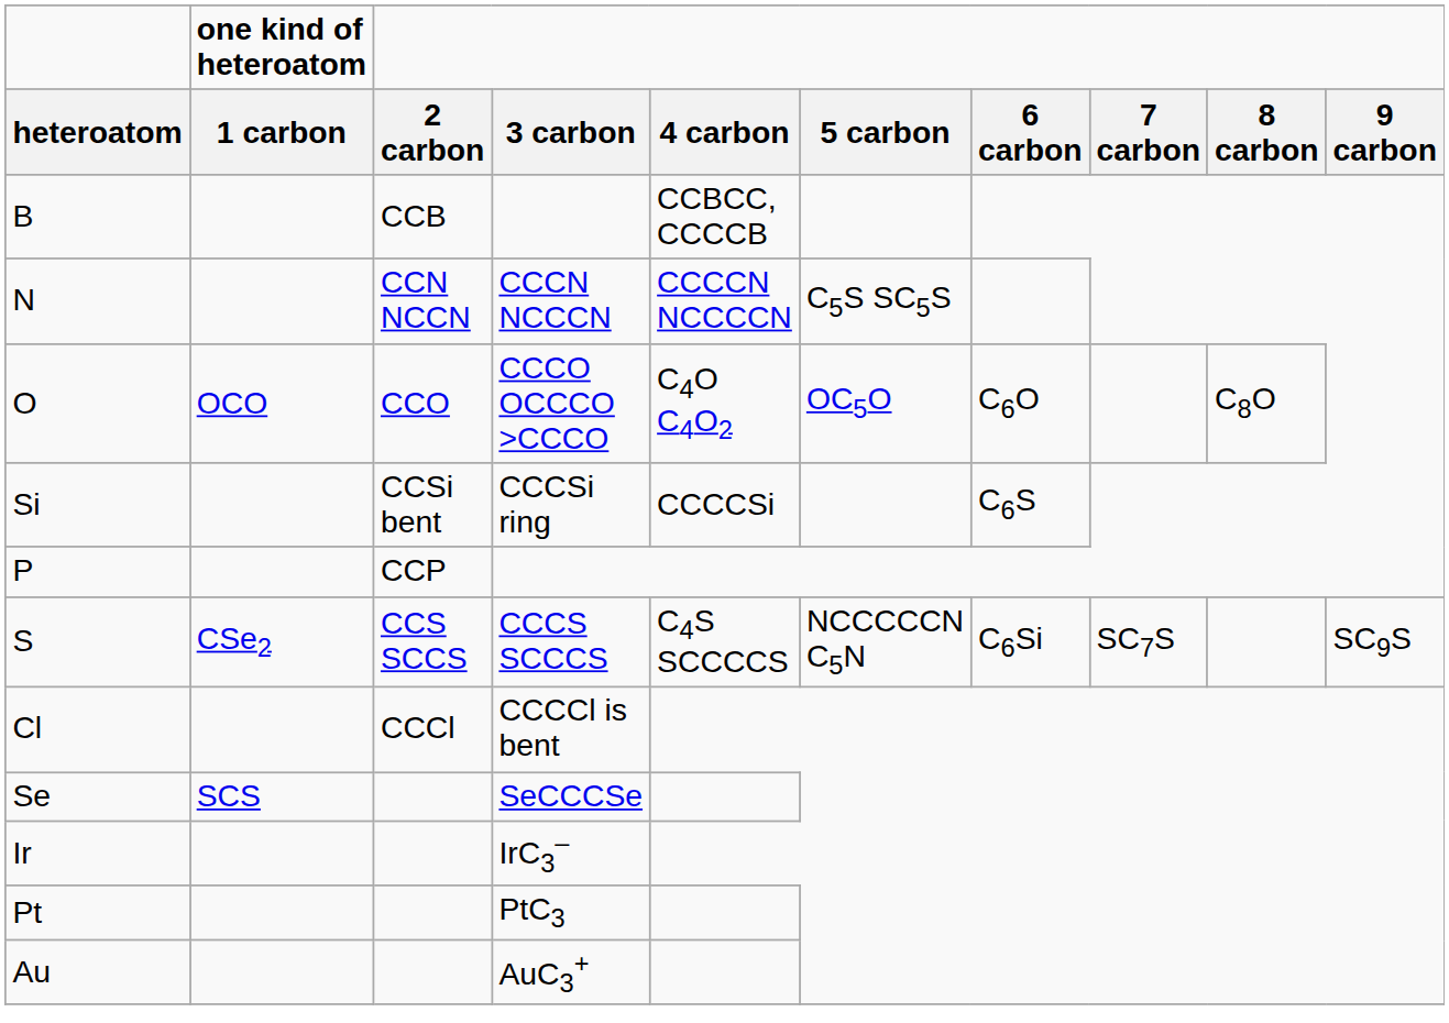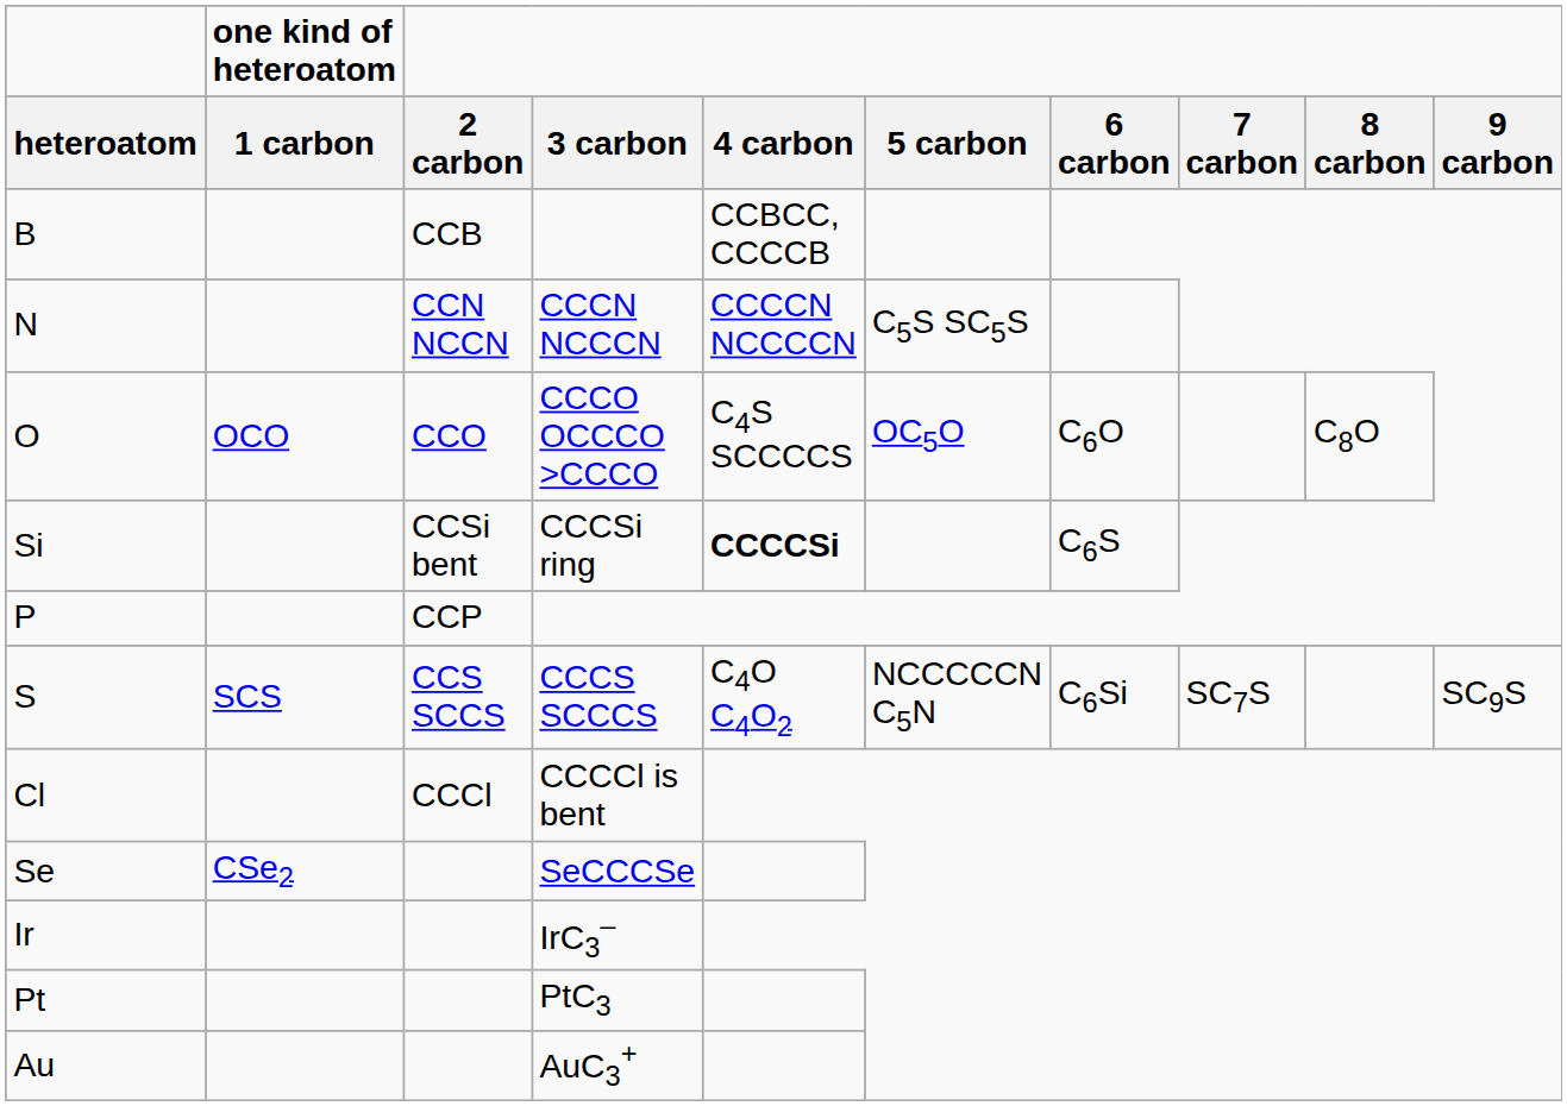 <table class="wikitable">
 <tr>
 <td></td>
 <td><strong>one kind of heteroatom</strong></td>
 </tr>
 <tr>
 <th>heteroatom</th>
 <th>1 carbon</th>
 <th>2 carbon</th>
 <th>3 carbon</th>
 <th>4 carbon</th>
 <th>5 carbon</th>
 <th>6 carbon</th>
 <th>7 carbon</th>
 <th>8 carbon</th>
 <th>9 carbon</th>
 </tr>
 <tr>
 <td>B</td>
 <td></td>
 <td>CCB</td>
 <td></td>
 <td>CCBCC, CCCCB</td>
 <td></td>
 </tr>
 <tr>
 <td>N</td>
 <td></td>
 <td><a href='#'>CCN</a> <a href='#'>NCCN</a></td>
 <td><a href='#'>CCCN</a> <a href='#'>NCCCN</a></td>
 <td><a href='#'>CCCCN</a> <a href='#'>NCCCCN</a></td>
 <td>C<sub>5</sub>S SC<sub>5</sub>S</td>
 <td></td>
 </tr>
 <tr>
 <td>O</td>
 <td><a href='#'>OCO</a></td>
 <td><a href='#'>CCO</a></td>
 <td><a href='#'>CCCO</a> <a href='#'>OCCCO</a> <a href='#'>>CCCO</a></td>
-<td>C<sub>4</sub>O <a href='#'>C<sub>4</sub>O<sub>2</sub></a></td>
+<td>C<sub>4</sub>S SCCCCS</td>
 <td><a href='#'>OC<sub>5</sub>O</a></td>
 <td>C<sub>6</sub>O</td>
 <td></td>
 <td>C<sub>8</sub>O</td>
 </tr>
 <tr>
 <td>Si</td>
 <td></td>
 <td>CCSi  bent</td>
 <td>CCCSi ring</td>
-<td>CCCCSi</td>
+<td><strong>CCCCSi</strong></td>
 <td></td>
 <td>C<sub>6</sub>S</td>
 </tr>
 <tr>
 <td>P</td>
 <td></td>
 <td>CCP</td>
 </tr>
 <tr>
 <td>S</td>
-<td><a href='#'>CSe<sub>2</sub></a></td>
+<td><a href='#'>SCS</a></td>
 <td><a href='#'>CCS</a> <a href='#'>SCCS</a></td>
 <td><a href='#'>CCCS</a> <a href='#'>SCCCS</a></td>
-<td>C<sub>4</sub>S SCCCCS</td>
+<td>C<sub>4</sub>O <a href='#'>C<sub>4</sub>O<sub>2</sub></a></td>
 <td>NCCCCCN C<sub>5</sub>N</td>
 <td>C<sub>6</sub>Si</td>
 <td>SC<sub>7</sub>S</td>
 <td></td>
 <td>SC<sub>9</sub>S</td>
 </tr>
 <tr>
 <td>Cl</td>
 <td></td>
 <td>CCCl</td>
 <td>CCCCl is bent</td>
 </tr>
 <tr>
 <td>Se</td>
-<td><a href='#'>SCS</a></td>
+<td><a href='#'>CSe<sub>2</sub></a></td>
 <td></td>
 <td><a href='#'>SeCCCSe</a></td>
 <td></td>
 </tr>
 <tr>
 <td>Ir</td>
 <td></td>
 <td></td>
 <td>IrC<sub>3</sub><sup>–</sup></td>
 </tr>
 <tr>
 <td>Pt</td>
 <td></td>
 <td></td>
 <td>PtC<sub>3</sub></td>
 <td></td>
 </tr>
 <tr>
 <td>Au</td>
 <td></td>
 <td></td>
 <td>AuC<sub>3</sub><sup>+</sup></td>
 <td></td>
 </tr>
 </table>
